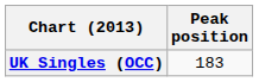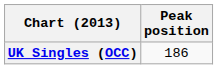 <table class="wikitable plainrowheaders" style="text-align:center">
 <tr>
 <th>Chart (2013)</th>
 <th>Peak<br>position</th>
 </tr>
 <tr>
 <th scope="row"><a href='#'>UK Singles</a> (<a href='#'>OCC</a>)</th>
-<td>183</td>
+<td>186</td>
 </tr>
 </table>
